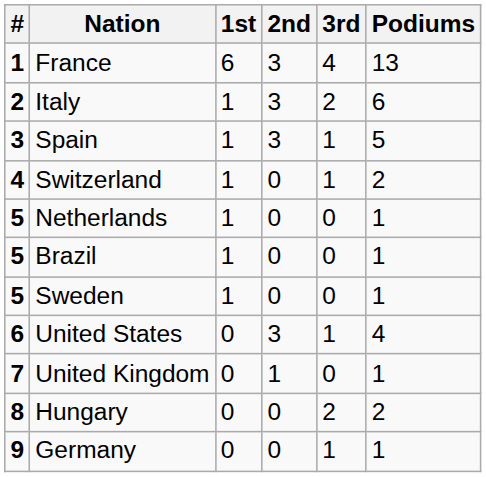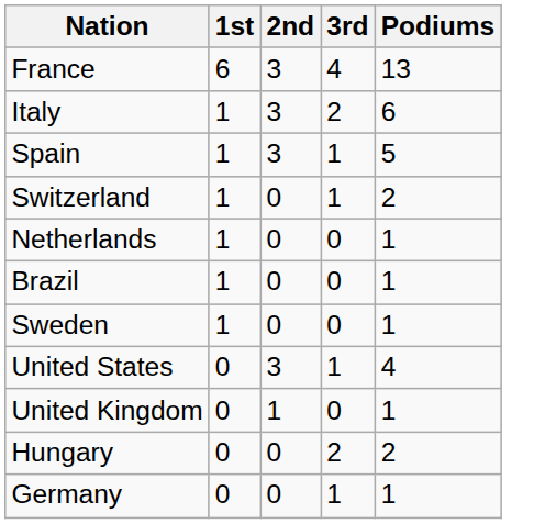 <table class="wikitable sortable">
 <tr>
-<th>#</th>
 <th>Nation</th>
 <th>1st</th>
 <th>2nd</th>
 <th>3rd</th>
 <th>Podiums</th>
 </tr>
 <tr>
-<td><strong>1</strong></td>
 <td> France</td>
 <td>6</td>
 <td>3</td>
 <td>4</td>
 <td>13</td>
 </tr>
 <tr>
-<td><strong>2</strong></td>
 <td> Italy</td>
 <td>1</td>
 <td>3</td>
 <td>2</td>
 <td>6</td>
 </tr>
 <tr>
-<td><strong>3</strong></td>
 <td> Spain</td>
 <td>1</td>
 <td>3</td>
 <td>1</td>
 <td>5</td>
 </tr>
 <tr>
-<td><strong>4</strong></td>
 <td> Switzerland</td>
 <td>1</td>
 <td>0</td>
 <td>1</td>
 <td>2</td>
 </tr>
 <tr>
-<td><strong>5</strong></td>
 <td> Netherlands</td>
 <td>1</td>
 <td>0</td>
 <td>0</td>
 <td>1</td>
 </tr>
 <tr>
-<td><strong>5</strong></td>
 <td> Brazil</td>
 <td>1</td>
 <td>0</td>
 <td>0</td>
 <td>1</td>
 </tr>
 <tr>
-<td><strong>5</strong></td>
 <td> Sweden</td>
 <td>1</td>
 <td>0</td>
 <td>0</td>
 <td>1</td>
 </tr>
 <tr>
-<td><strong>6</strong></td>
 <td> United States</td>
 <td>0</td>
 <td>3</td>
 <td>1</td>
 <td>4</td>
 </tr>
 <tr>
-<td><strong>7</strong></td>
 <td> United Kingdom</td>
 <td>0</td>
 <td>1</td>
 <td>0</td>
 <td>1</td>
 </tr>
 <tr>
-<td><strong>8</strong></td>
 <td> Hungary</td>
 <td>0</td>
 <td>0</td>
 <td>2</td>
 <td>2</td>
 </tr>
 <tr>
-<td><strong>9</strong></td>
 <td> Germany</td>
 <td>0</td>
 <td>0</td>
 <td>1</td>
 <td>1</td>
 </tr>
 </table>
